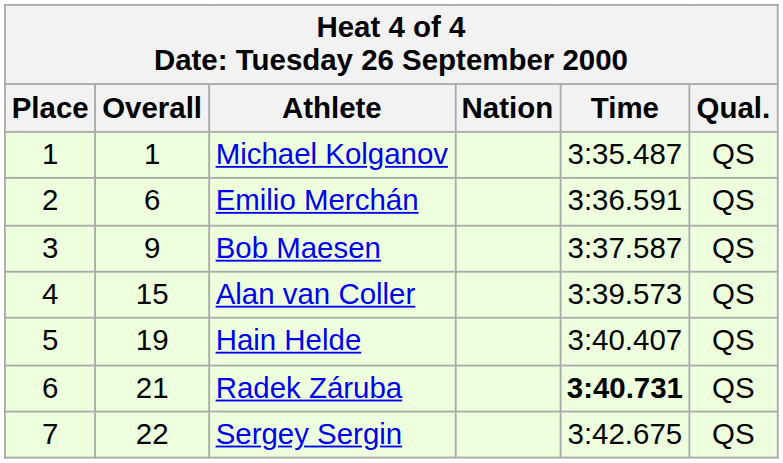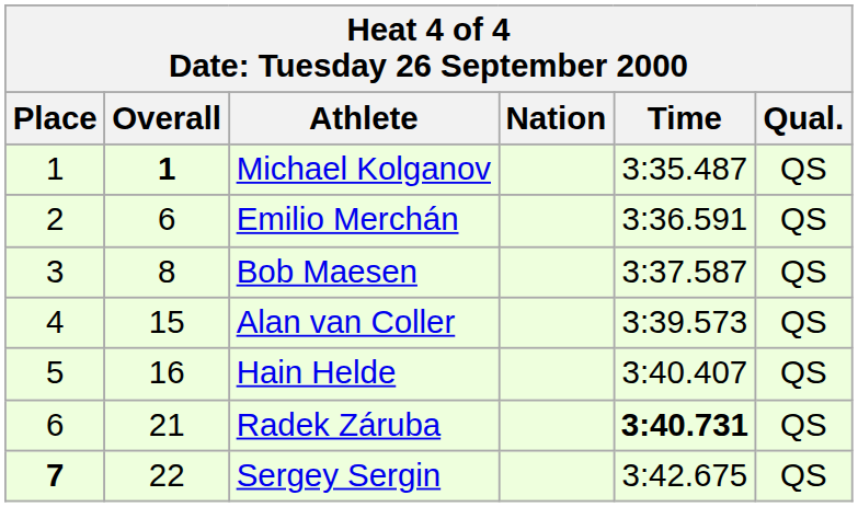 <table class="wikitable sortable">
 <tr>
 <th colspan=6>Heat 4 of 4 <br> Date: Tuesday 26 September 2000</th>
 </tr>
 <tr>
 <th rowspan=1>Place</th>
 <th rowspan=1>Overall</th>
 <th rowspan=1>Athlete</th>
 <th rowspan=1>Nation</th>
 <th rowspan=1>Time</th>
 <th rowspan=1>Qual.</th>
 </tr>
 <tr bgcolor = "eeffdd">
 <td align="center">1</td>
-<td align="center">1</td>
+<td align="center"><strong>1</strong></td>
 <td align="left"><a href='#'>Michael Kolganov</a></td>
 <td align="left"></td>
 <td align="center">3:35.487</td>
 <td align="center">QS</td>
 </tr>
 <tr bgcolor = "eeffdd">
 <td align="center">2</td>
 <td align="center">6</td>
 <td align="left"><a href='#'>Emilio Merchán</a></td>
 <td align="left"></td>
 <td align="center">3:36.591</td>
 <td align="center">QS</td>
 </tr>
 <tr bgcolor = "eeffdd">
 <td align="center">3</td>
-<td align="center">9</td>
+<td align="center">8</td>
 <td align="left"><a href='#'>Bob Maesen</a></td>
 <td align="left"></td>
 <td align="center">3:37.587</td>
 <td align="center">QS</td>
 </tr>
 <tr bgcolor = "eeffdd">
 <td align="center">4</td>
 <td align="center">15</td>
 <td align="left"><a href='#'>Alan van Coller</a></td>
 <td align="left"></td>
 <td align="center">3:39.573</td>
 <td align="center">QS</td>
 </tr>
 <tr bgcolor = "eeffdd">
 <td align="center">5</td>
-<td align="center">19</td>
+<td align="center">16</td>
 <td align="left"><a href='#'>Hain Helde</a></td>
 <td align="left"></td>
 <td align="center">3:40.407</td>
 <td align="center">QS</td>
 </tr>
 <tr bgcolor = "eeffdd">
 <td align="center">6</td>
 <td align="center">21</td>
 <td align="left"><a href='#'>Radek Záruba</a></td>
 <td align="left"></td>
 <td align="center"><strong>3:40.731</strong></td>
 <td align="center">QS</td>
 </tr>
 <tr bgcolor = "eeffdd">
-<td align="center">7</td>
+<td align="center"><strong>7</strong></td>
 <td align="center">22</td>
 <td align="left"><a href='#'>Sergey Sergin</a></td>
 <td align="left"></td>
 <td align="center">3:42.675</td>
 <td align="center">QS</td>
 </tr>
 </table>
